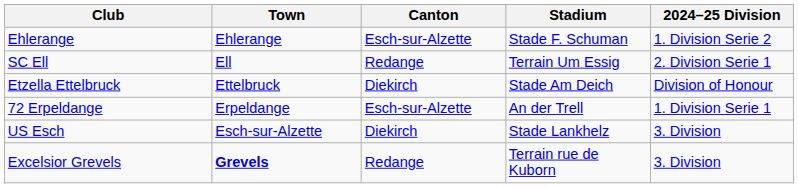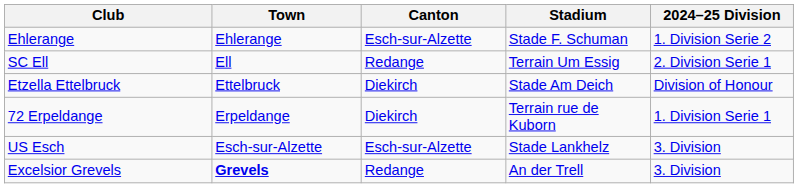 <table class="wikitable">
 <tr>
 <th style="width:300px;">Club</th>
 <th style="width:200px;">Town</th>
 <th style="width:200px;">Canton</th>
 <th style="width:200px;">Stadium</th>
 <th style="width:200px;">2024–25 Division</th>
 </tr>
 <tr>
 <td><a href='#'>Ehlerange</a></td>
 <td><a href='#'>Ehlerange</a></td>
 <td><a href='#'>Esch-sur-Alzette</a></td>
 <td><a href='#'>Stade F. Schuman</a></td>
 <td><a href='#'>1. Division Serie 2</a></td>
 </tr>
 <tr>
 <td><a href='#'>SC Ell</a></td>
 <td><a href='#'>Ell</a></td>
 <td><a href='#'>Redange</a></td>
 <td><a href='#'>Terrain Um Essig</a></td>
 <td><a href='#'>2. Division Serie 1</a></td>
 </tr>
 <tr>
 <td><a href='#'>Etzella Ettelbruck</a></td>
 <td><a href='#'>Ettelbruck</a></td>
 <td><a href='#'>Diekirch</a></td>
 <td><a href='#'>Stade Am Deich</a></td>
 <td><a href='#'>Division of Honour</a></td>
 </tr>
 <tr>
 <td><a href='#'>72 Erpeldange</a></td>
 <td><a href='#'>Erpeldange</a></td>
-<td><a href='#'>Esch-sur-Alzette</a></td>
-<td><a href='#'>An der Trell</a></td>
+<td><a href='#'>Diekirch</a></td>
+<td><a href='#'>Terrain rue de Kuborn</a></td>
 <td><a href='#'>1. Division Serie 1</a></td>
 </tr>
 <tr>
 <td><a href='#'>US Esch</a></td>
 <td><a href='#'>Esch-sur-Alzette</a></td>
-<td><a href='#'>Diekirch</a></td>
+<td><a href='#'>Esch-sur-Alzette</a></td>
 <td><a href='#'>Stade Lankhelz</a></td>
 <td><a href='#'>3. Division</a></td>
 </tr>
 <tr>
 <td><a href='#'>Excelsior Grevels</a></td>
 <td><strong><a href='#'>Grevels</a></strong></td>
 <td><a href='#'>Redange</a></td>
-<td><a href='#'>Terrain rue de Kuborn</a></td>
+<td><a href='#'>An der Trell</a></td>
 <td><a href='#'>3. Division</a></td>
 </tr>
 </table>
